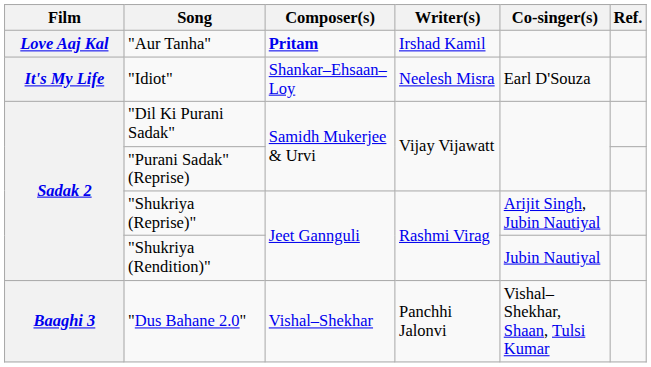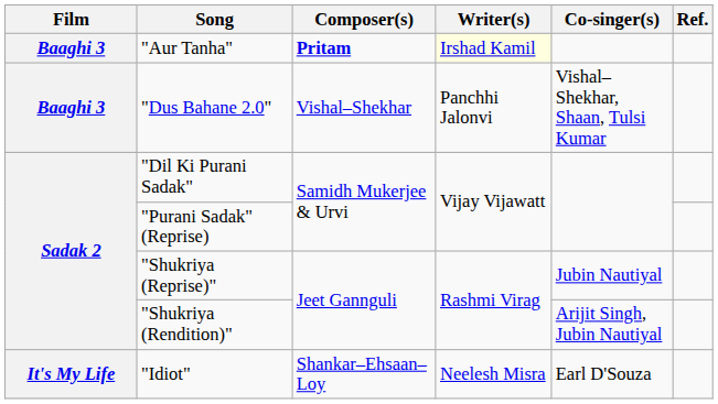 <table class="wikitable plainrowheaders" width="100%" textcolor:#000;">
 <tr>
 <th scope="col" width=20%><strong>Film</strong></th>
 <th scope="col" width=23%><strong>Song</strong></th>
 <th scope="col" width=21%><strong>Composer(s)</strong></th>
 <th scope="col" width=17%><strong>Writer(s)</strong></th>
 <th scope="col" width=18%><strong>Co-singer(s)</strong></th>
 <th scope="col" width=1%><strong>Ref.</strong></th>
 </tr>
 <tr>
-<th scope="row"><em><a href='#'>Love Aaj Kal</a></em></th>
+<th scope="row"><em><a href='#'>Baaghi 3</a></em></th>
 <td>"Aur Tanha"</td>
 <td><strong><a href='#'>Pritam</a></strong></td>
-<td><a href='#'>Irshad Kamil</a></td>
+<td style="background: lightyellow;"><a href='#'>Irshad Kamil</a></td>
 <td></td>
 <td></td>
 </tr>
 <tr>
-<th scope="row"><em><a href='#'>It's My Life</a></em></th>
-<td>"Idiot"</td>
-<td><a href='#'>Shankar–Ehsaan–Loy</a></td>
-<td><a href='#'>Neelesh Misra</a></td>
-<td>Earl D'Souza</td>
+<th scope="row"><em><a href='#'>Baaghi 3</a></em></th>
+<td>"<a href='#'>Dus Bahane 2.0</a>"</td>
+<td><a href='#'>Vishal–Shekhar</a></td>
+<td>Panchhi Jalonvi</td>
+<td>Vishal–Shekhar, <a href='#'>Shaan</a>, <a href='#'>Tulsi Kumar</a></td>
 <td></td>
 </tr>
 <tr>
 <th rowspan="4" scope="row"><em><a href='#'>Sadak 2</a></em></th>
 <td>"Dil Ki Purani Sadak"</td>
 <td rowspan="2"><a href='#'>Samidh Mukerjee</a> & Urvi</td>
 <td rowspan="2">Vijay Vijawatt</td>
 <td rowspan="2"></td>
 <td></td>
 </tr>
 <tr>
 <td>"Purani Sadak" (Reprise)</td>
 <td></td>
 </tr>
 <tr>
 <td>"Shukriya (Reprise)"</td>
 <td rowspan="2"><a href='#'>Jeet Gannguli</a></td>
 <td rowspan="2"><a href='#'>Rashmi Virag</a></td>
+<td><a href='#'>Jubin Nautiyal</a></td>
+<td></td>
+</tr>
+<tr>
+<td>"Shukriya (Rendition)"</td>
 <td><a href='#'>Arijit Singh</a>, <a href='#'>Jubin Nautiyal</a></td>
 <td></td>
 </tr>
 <tr>
-<td>"Shukriya (Rendition)"</td>
-<td><a href='#'>Jubin Nautiyal</a></td>
-<td></td>
-</tr>
-<tr>
-<th scope="row"><em><a href='#'>Baaghi 3</a></em></th>
-<td>"<a href='#'>Dus Bahane 2.0</a>"</td>
-<td><a href='#'>Vishal–Shekhar</a></td>
-<td>Panchhi Jalonvi</td>
-<td>Vishal–Shekhar, <a href='#'>Shaan</a>, <a href='#'>Tulsi Kumar</a></td>
+<th scope="row"><em><a href='#'>It's My Life</a></em></th>
+<td>"Idiot"</td>
+<td><a href='#'>Shankar–Ehsaan–Loy</a></td>
+<td><a href='#'>Neelesh Misra</a></td>
+<td>Earl D'Souza</td>
 <td></td>
 </tr>
 </table>
